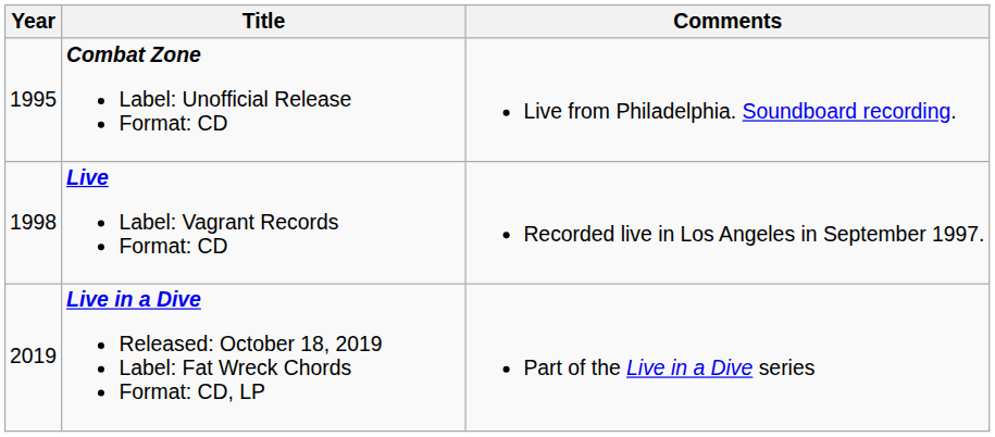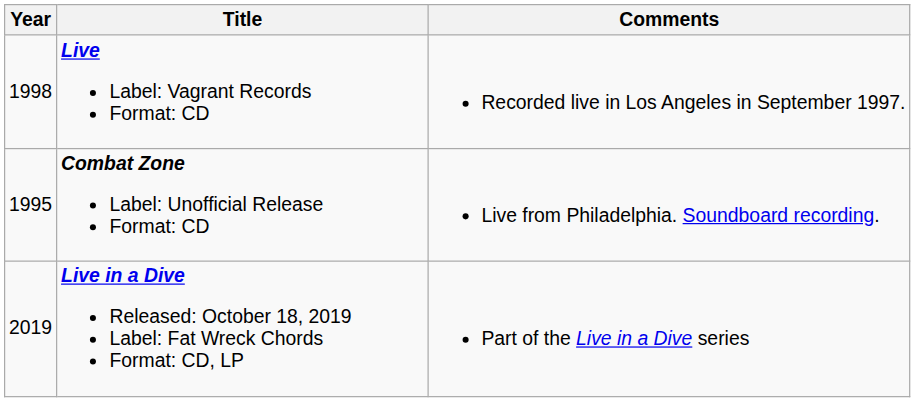 <table class="wikitable">
 <tr>
 <th>Year</th>
 <th width="300">Title</th>
 <th>Comments</th>
 </tr>
 <tr>
+<td>1998</td>
+<td><strong><em><a href='#'>Live</a></em></strong><br><ul><li>Label: Vagrant Records</li><li>Format: CD</li></ul></td>
+<td><br><ul><li>Recorded live in Los Angeles in September 1997.</li></ul></td>
+</tr>
+<tr>
 <td>1995</td>
 <td><strong><em>Combat Zone</em></strong><br><ul><li>Label: Unofficial Release</li><li>Format: CD</li></ul></td>
 <td><br><ul><li>Live from Philadelphia. <a href='#'>Soundboard recording</a>.</li></ul></td>
-</tr>
-<tr>
-<td>1998</td>
-<td><strong><em><a href='#'>Live</a></em></strong><br><ul><li>Label: Vagrant Records</li><li>Format: CD</li></ul></td>
-<td><br><ul><li>Recorded live in Los Angeles in September 1997.</li></ul></td>
 </tr>
 <tr>
 <td>2019</td>
 <td><a href='#'><strong><em>Live in a Dive</em></strong></a><br><ul><li>Released: October 18, 2019</li><li>Label: Fat Wreck Chords</li><li>Format: CD, LP</li></ul></td>
 <td><br><ul><li>Part of the <a href='#'><em>Live in a Dive</em></a> series</li></ul></td>
 </tr>
 </table>
